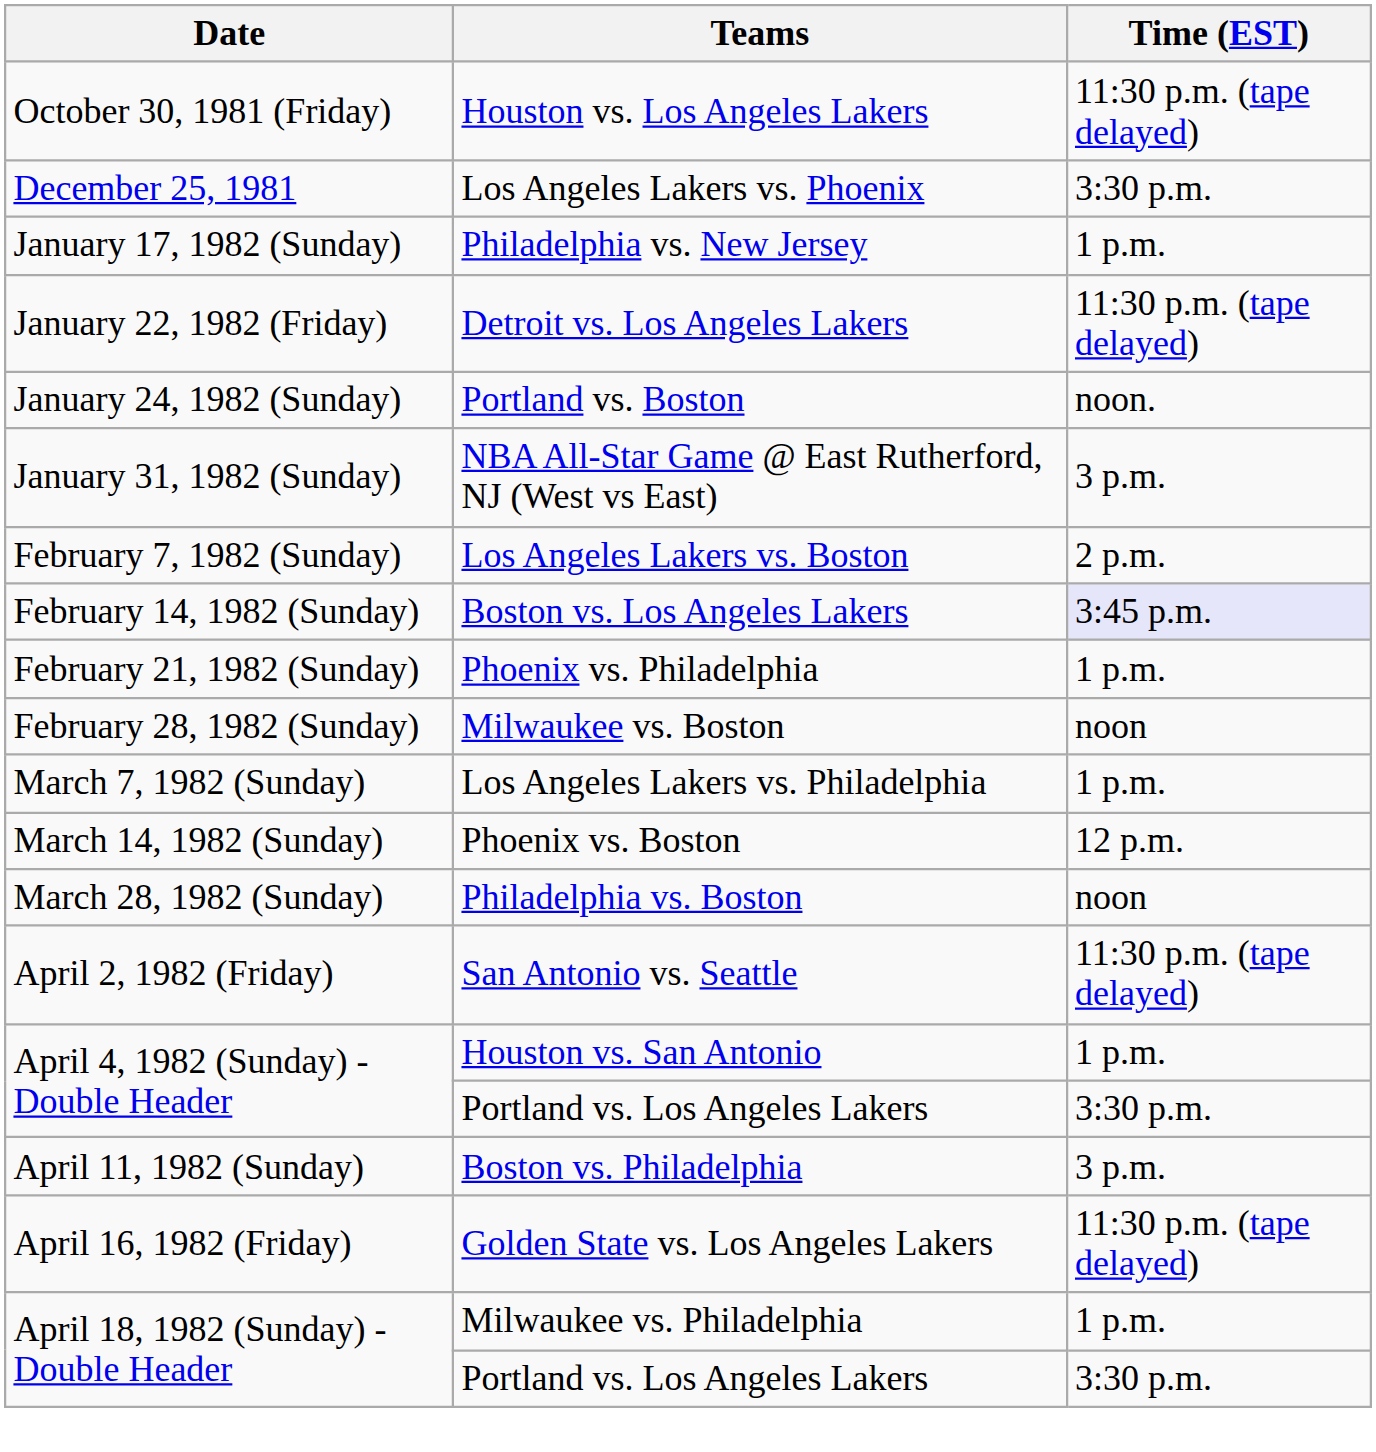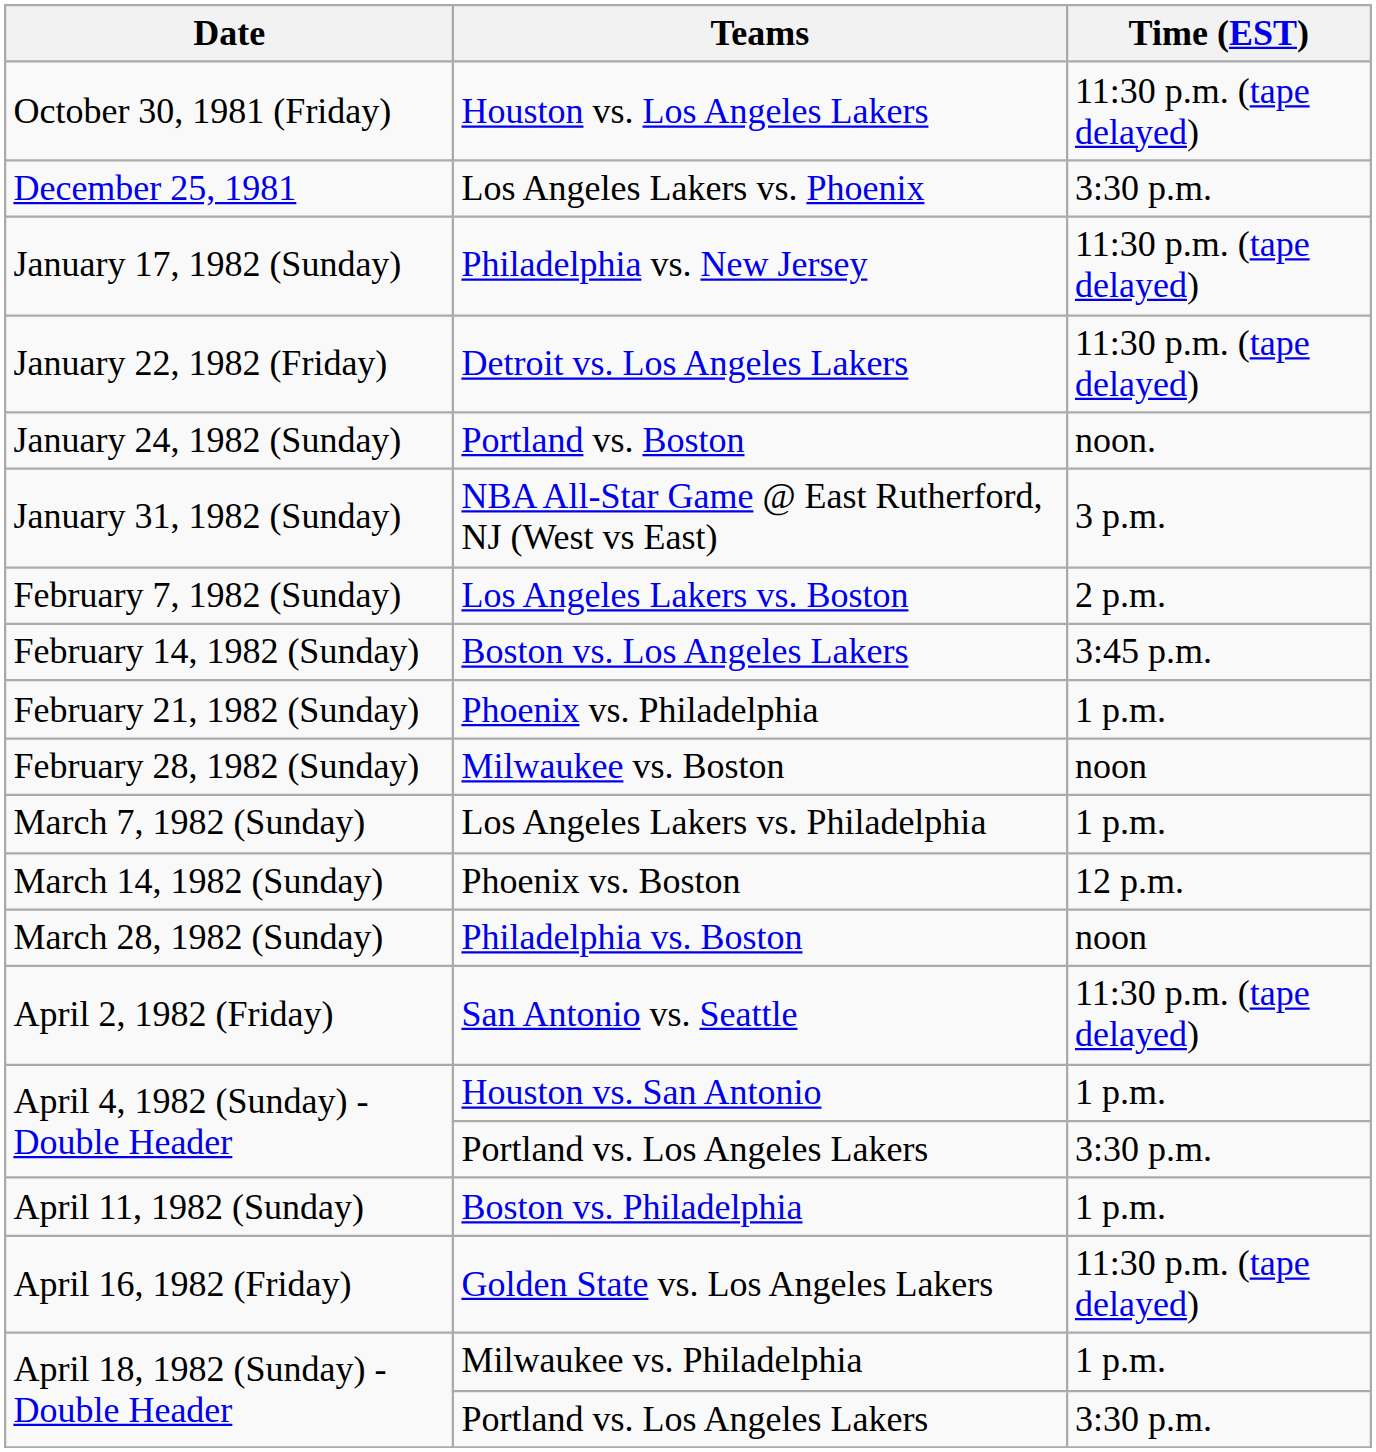 <table class="wikitable">
 <tr>
 <th>Date</th>
 <th>Teams</th>
 <th>Time (<a href='#'>EST</a>)</th>
 </tr>
 <tr>
 <td>October 30, 1981 (Friday)</td>
 <td><a href='#'>Houston</a> vs. <a href='#'>Los Angeles Lakers</a></td>
 <td>11:30 p.m. (<a href='#'>tape delayed</a>)</td>
 </tr>
 <tr>
 <td><a href='#'>December 25, 1981</a></td>
 <td>Los Angeles Lakers vs. <a href='#'>Phoenix</a></td>
 <td>3:30 p.m.</td>
 </tr>
 <tr>
 <td>January 17, 1982 (Sunday)</td>
 <td><a href='#'>Philadelphia</a> vs. <a href='#'>New Jersey</a></td>
-<td>1 p.m.</td>
+<td>11:30 p.m. (<a href='#'>tape delayed</a>)</td>
 </tr>
 <tr>
 <td>January 22, 1982 (Friday)</td>
 <td><a href='#'>Detroit vs. Los Angeles Lakers</a></td>
 <td>11:30 p.m. (<a href='#'>tape delayed</a>)</td>
 </tr>
 <tr>
 <td>January 24, 1982 (Sunday)</td>
 <td><a href='#'>Portland</a> vs. <a href='#'>Boston</a></td>
 <td>noon.</td>
 </tr>
 <tr>
 <td>January 31, 1982 (Sunday)</td>
 <td><a href='#'>NBA All-Star Game</a> @ East Rutherford, NJ (West vs East)</td>
 <td>3 p.m.</td>
 </tr>
 <tr>
 <td>February 7, 1982 (Sunday)</td>
 <td><a href='#'>Los Angeles Lakers vs. Boston</a></td>
 <td>2 p.m.</td>
 </tr>
 <tr>
 <td>February 14, 1982 (Sunday)</td>
 <td><a href='#'>Boston vs. Los Angeles Lakers</a></td>
-<td style="background: lavender;">3:45 p.m.</td>
+<td>3:45 p.m.</td>
 </tr>
 <tr>
 <td>February 21, 1982 (Sunday)</td>
 <td><a href='#'>Phoenix</a> vs. Philadelphia</td>
 <td>1 p.m.</td>
 </tr>
 <tr>
 <td>February 28, 1982 (Sunday)</td>
 <td><a href='#'>Milwaukee</a> vs. Boston</td>
 <td>noon</td>
 </tr>
 <tr>
 <td>March 7, 1982 (Sunday)</td>
 <td>Los Angeles Lakers vs. Philadelphia</td>
 <td>1 p.m.</td>
 </tr>
 <tr>
 <td>March 14, 1982 (Sunday)</td>
 <td>Phoenix vs. Boston</td>
 <td>12 p.m.</td>
 </tr>
 <tr>
 <td>March 28, 1982 (Sunday)</td>
 <td><a href='#'>Philadelphia vs. Boston</a></td>
 <td>noon</td>
 </tr>
 <tr>
 <td>April 2, 1982 (Friday)</td>
 <td><a href='#'>San Antonio</a> vs. <a href='#'>Seattle</a></td>
 <td>11:30 p.m. (<a href='#'>tape delayed</a>)</td>
 </tr>
 <tr>
 <td rowspan="2">April 4, 1982 (Sunday) - <a href='#'>Double Header</a></td>
 <td><a href='#'>Houston vs. San Antonio</a></td>
 <td>1 p.m.</td>
 </tr>
 <tr>
 <td>Portland vs. Los Angeles Lakers</td>
 <td>3:30 p.m.</td>
 </tr>
 <tr>
 <td>April 11, 1982 (Sunday)</td>
 <td><a href='#'>Boston vs. Philadelphia</a></td>
-<td>3 p.m.</td>
+<td>1 p.m.</td>
 </tr>
 <tr>
 <td>April 16, 1982 (Friday)</td>
 <td><a href='#'>Golden State</a> vs. Los Angeles Lakers</td>
 <td>11:30 p.m. (<a href='#'>tape delayed</a>)</td>
 </tr>
 <tr>
 <td rowspan="2">April 18, 1982 (Sunday) - <a href='#'>Double Header</a></td>
 <td>Milwaukee vs. Philadelphia</td>
 <td>1 p.m.</td>
 </tr>
 <tr>
 <td>Portland vs. Los Angeles Lakers</td>
 <td>3:30 p.m.</td>
 </tr>
 </table>
